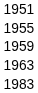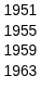 <table>
 <tr>
 <td>1951</td>
 <td></td>
 <td></td>
 <td></td>
 </tr>
 <tr>
 <td>1955</td>
 <td></td>
 <td></td>
 <td></td>
 </tr>
 <tr>
 <td>1959</td>
 <td></td>
 <td></td>
 <td></td>
 </tr>
 <tr>
 <td>1963</td>
 <td></td>
 <td></td>
 <td></td>
 </tr>
-<tr>
-<td>1983</td>
-<td></td>
-<td></td>
-<td><br></td>
-</tr>
 </table>
